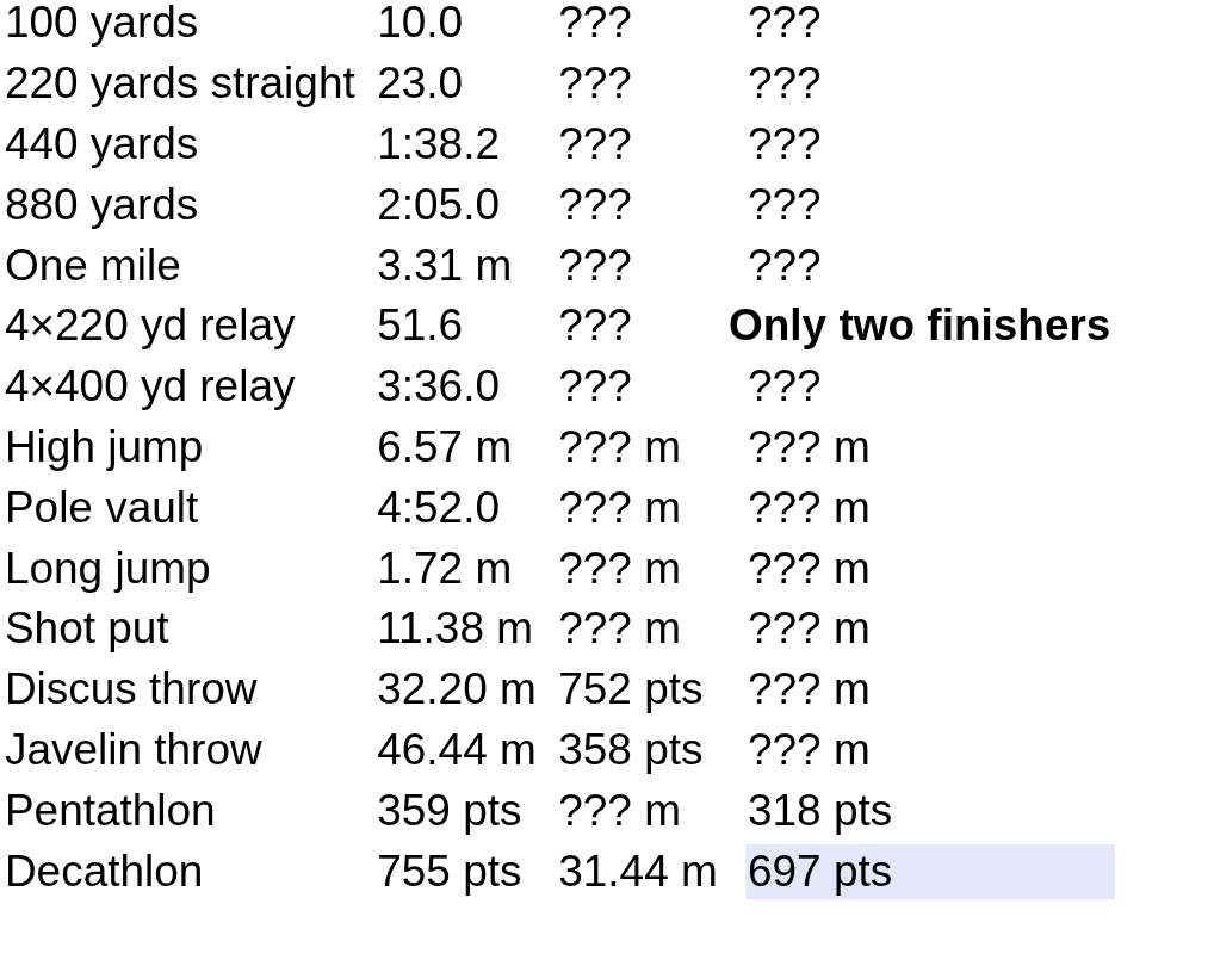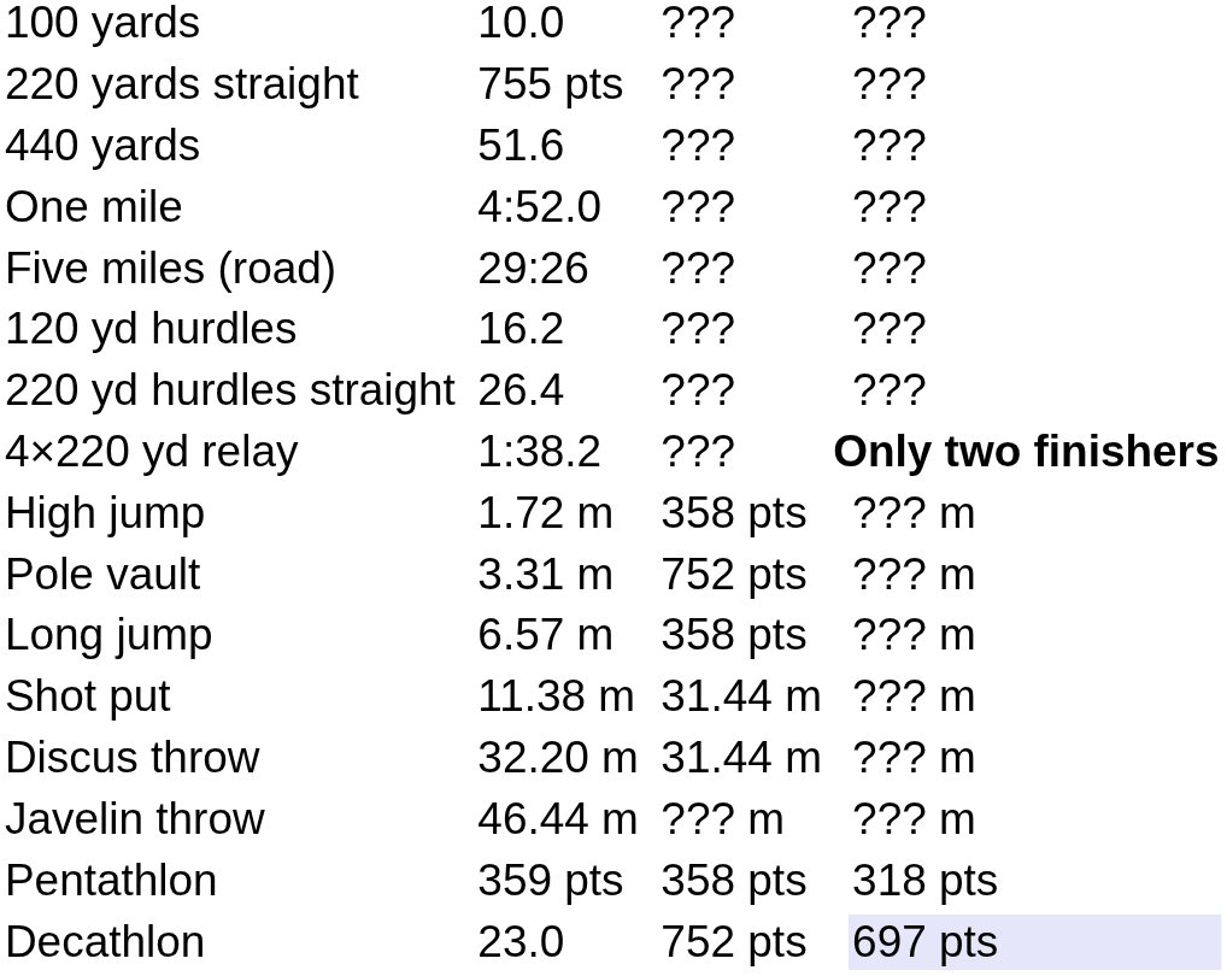 <table>
 <tr>
 <td>100 yards</td>
 <td></td>
 <td>10.0</td>
 <td></td>
 <td>???</td>
 <td></td>
 <td>???</td>
 </tr>
 <tr>
 <td>220 yards straight</td>
 <td></td>
-<td>23.0</td>
+<td>755 pts</td>
 <td></td>
 <td>???</td>
 <td></td>
 <td>???</td>
 </tr>
 <tr>
 <td>440 yards</td>
 <td></td>
-<td>1:38.2</td>
-<td></td>
-<td>???</td>
-<td></td>
-<td>???</td>
-</tr>
-<tr>
-<td>880 yards</td>
-<td></td>
-<td>2:05.0</td>
+<td>51.6</td>
 <td></td>
 <td>???</td>
 <td></td>
 <td>???</td>
 </tr>
 <tr>
 <td>One mile</td>
 <td></td>
-<td>3.31 m</td>
+<td>4:52.0</td>
+<td></td>
+<td>???</td>
+<td></td>
+<td>???</td>
+</tr>
+<tr>
+<td>Five miles (road)</td>
+<td></td>
+<td>29:26</td>
+<td></td>
+<td>???</td>
+<td></td>
+<td>???</td>
+</tr>
+<tr>
+<td>120 yd hurdles</td>
+<td></td>
+<td>16.2</td>
+<td></td>
+<td>???</td>
+<td></td>
+<td>???</td>
+</tr>
+<tr>
+<td>220 yd hurdles straight</td>
+<td></td>
+<td>26.4</td>
 <td></td>
 <td>???</td>
 <td></td>
 <td>???</td>
 </tr>
 <tr>
 <td>4×220 yd relay</td>
 <td></td>
-<td>51.6</td>
+<td>1:38.2</td>
 <td></td>
 <td>???</td>
 <th colspan=2>Only two finishers</th>
 </tr>
 <tr>
-<td>4×400 yd relay</td>
-<td></td>
-<td>3:36.0</td>
-<td></td>
-<td>???</td>
-<td></td>
-<td>???</td>
-</tr>
-<tr>
 <td>High jump</td>
 <td></td>
-<td>6.57 m</td>
+<td>1.72 m</td>
 <td></td>
-<td>??? m</td>
+<td>358 pts</td>
 <td></td>
 <td>??? m</td>
 </tr>
 <tr>
 <td>Pole vault</td>
 <td></td>
-<td>4:52.0</td>
+<td>3.31 m</td>
 <td></td>
-<td>??? m</td>
+<td>752 pts</td>
 <td></td>
 <td>??? m</td>
 </tr>
 <tr>
 <td>Long jump</td>
 <td></td>
-<td>1.72 m</td>
+<td>6.57 m</td>
 <td></td>
-<td>??? m</td>
+<td>358 pts</td>
 <td></td>
 <td>??? m</td>
 </tr>
 <tr>
 <td>Shot put</td>
 <td></td>
 <td>11.38 m</td>
 <td></td>
-<td>??? m</td>
+<td>31.44 m</td>
 <td></td>
 <td>??? m</td>
 </tr>
 <tr>
 <td>Discus throw</td>
 <td></td>
 <td>32.20 m</td>
 <td></td>
-<td>752 pts</td>
+<td>31.44 m</td>
 <td></td>
 <td>??? m</td>
 </tr>
 <tr>
 <td>Javelin throw</td>
 <td></td>
 <td>46.44 m</td>
 <td></td>
-<td>358 pts</td>
+<td>??? m</td>
 <td></td>
 <td>??? m</td>
 </tr>
 <tr>
 <td>Pentathlon</td>
 <td></td>
 <td>359 pts</td>
 <td></td>
-<td>??? m</td>
+<td>358 pts</td>
 <td></td>
 <td>318 pts</td>
 </tr>
 <tr>
 <td>Decathlon</td>
 <td></td>
-<td>755 pts</td>
+<td>23.0</td>
 <td></td>
-<td>31.44 m</td>
+<td>752 pts</td>
 <td></td>
 <td style="background: lavender;">697 pts</td>
 </tr>
 <tr>
 </tr>
 </table>
